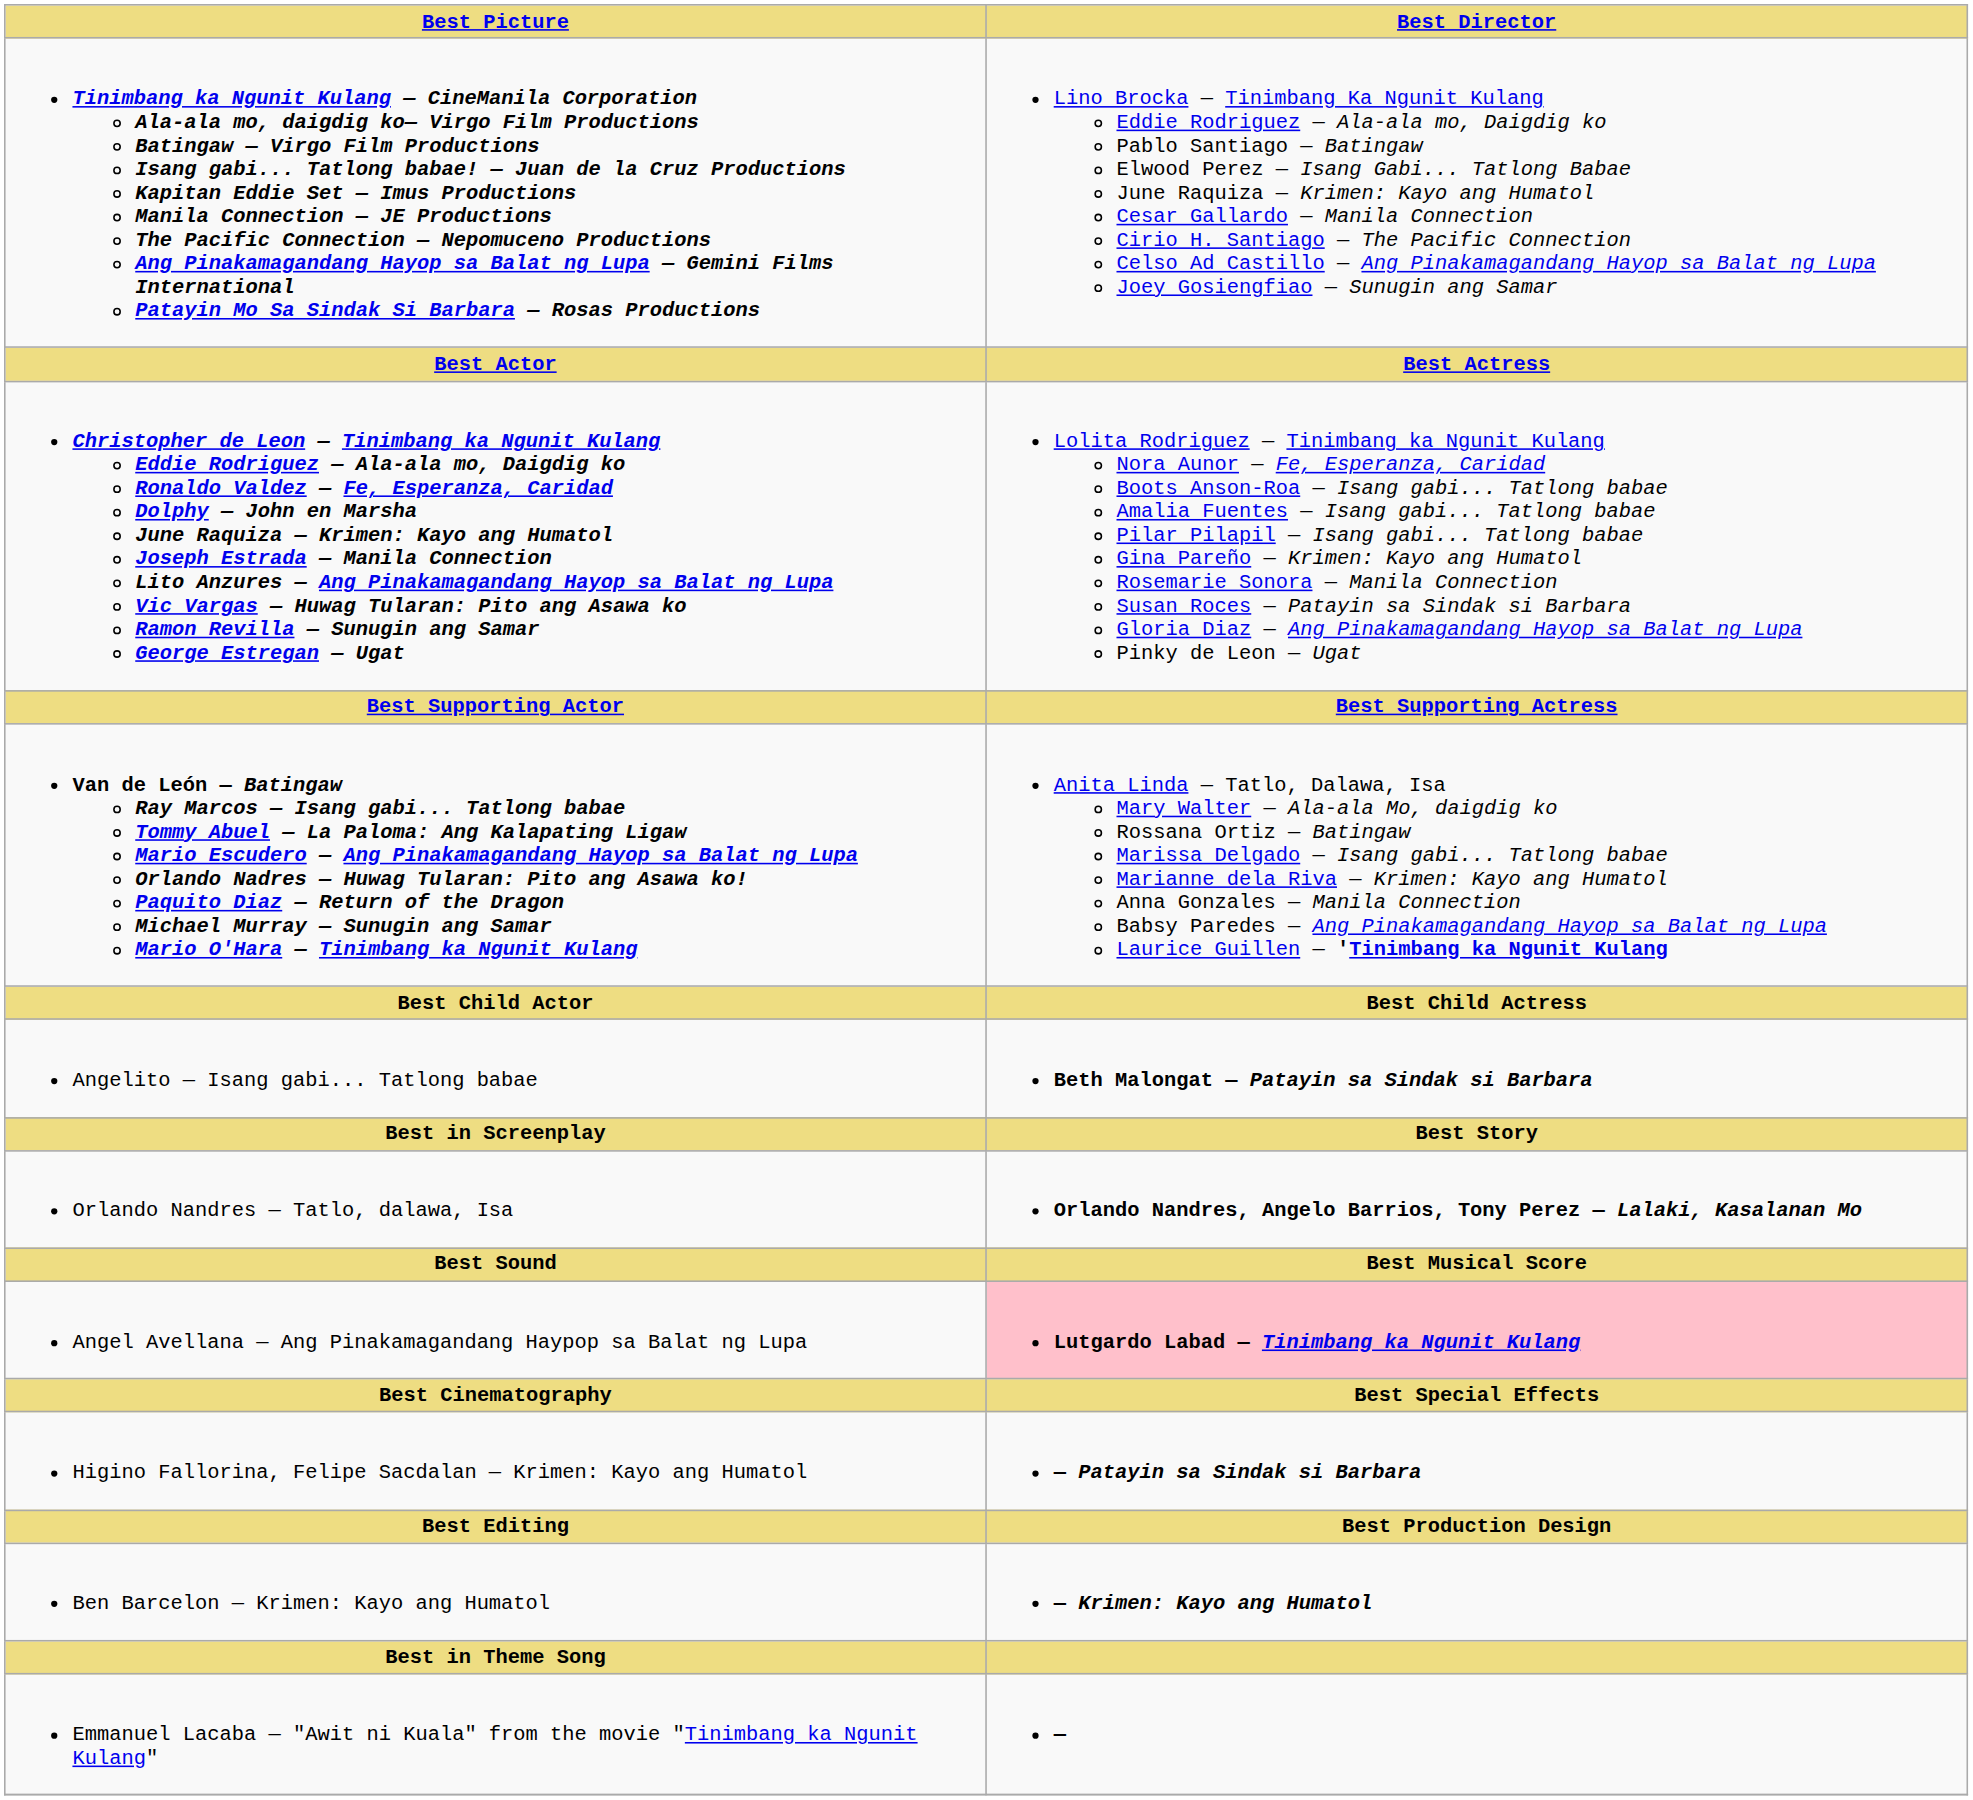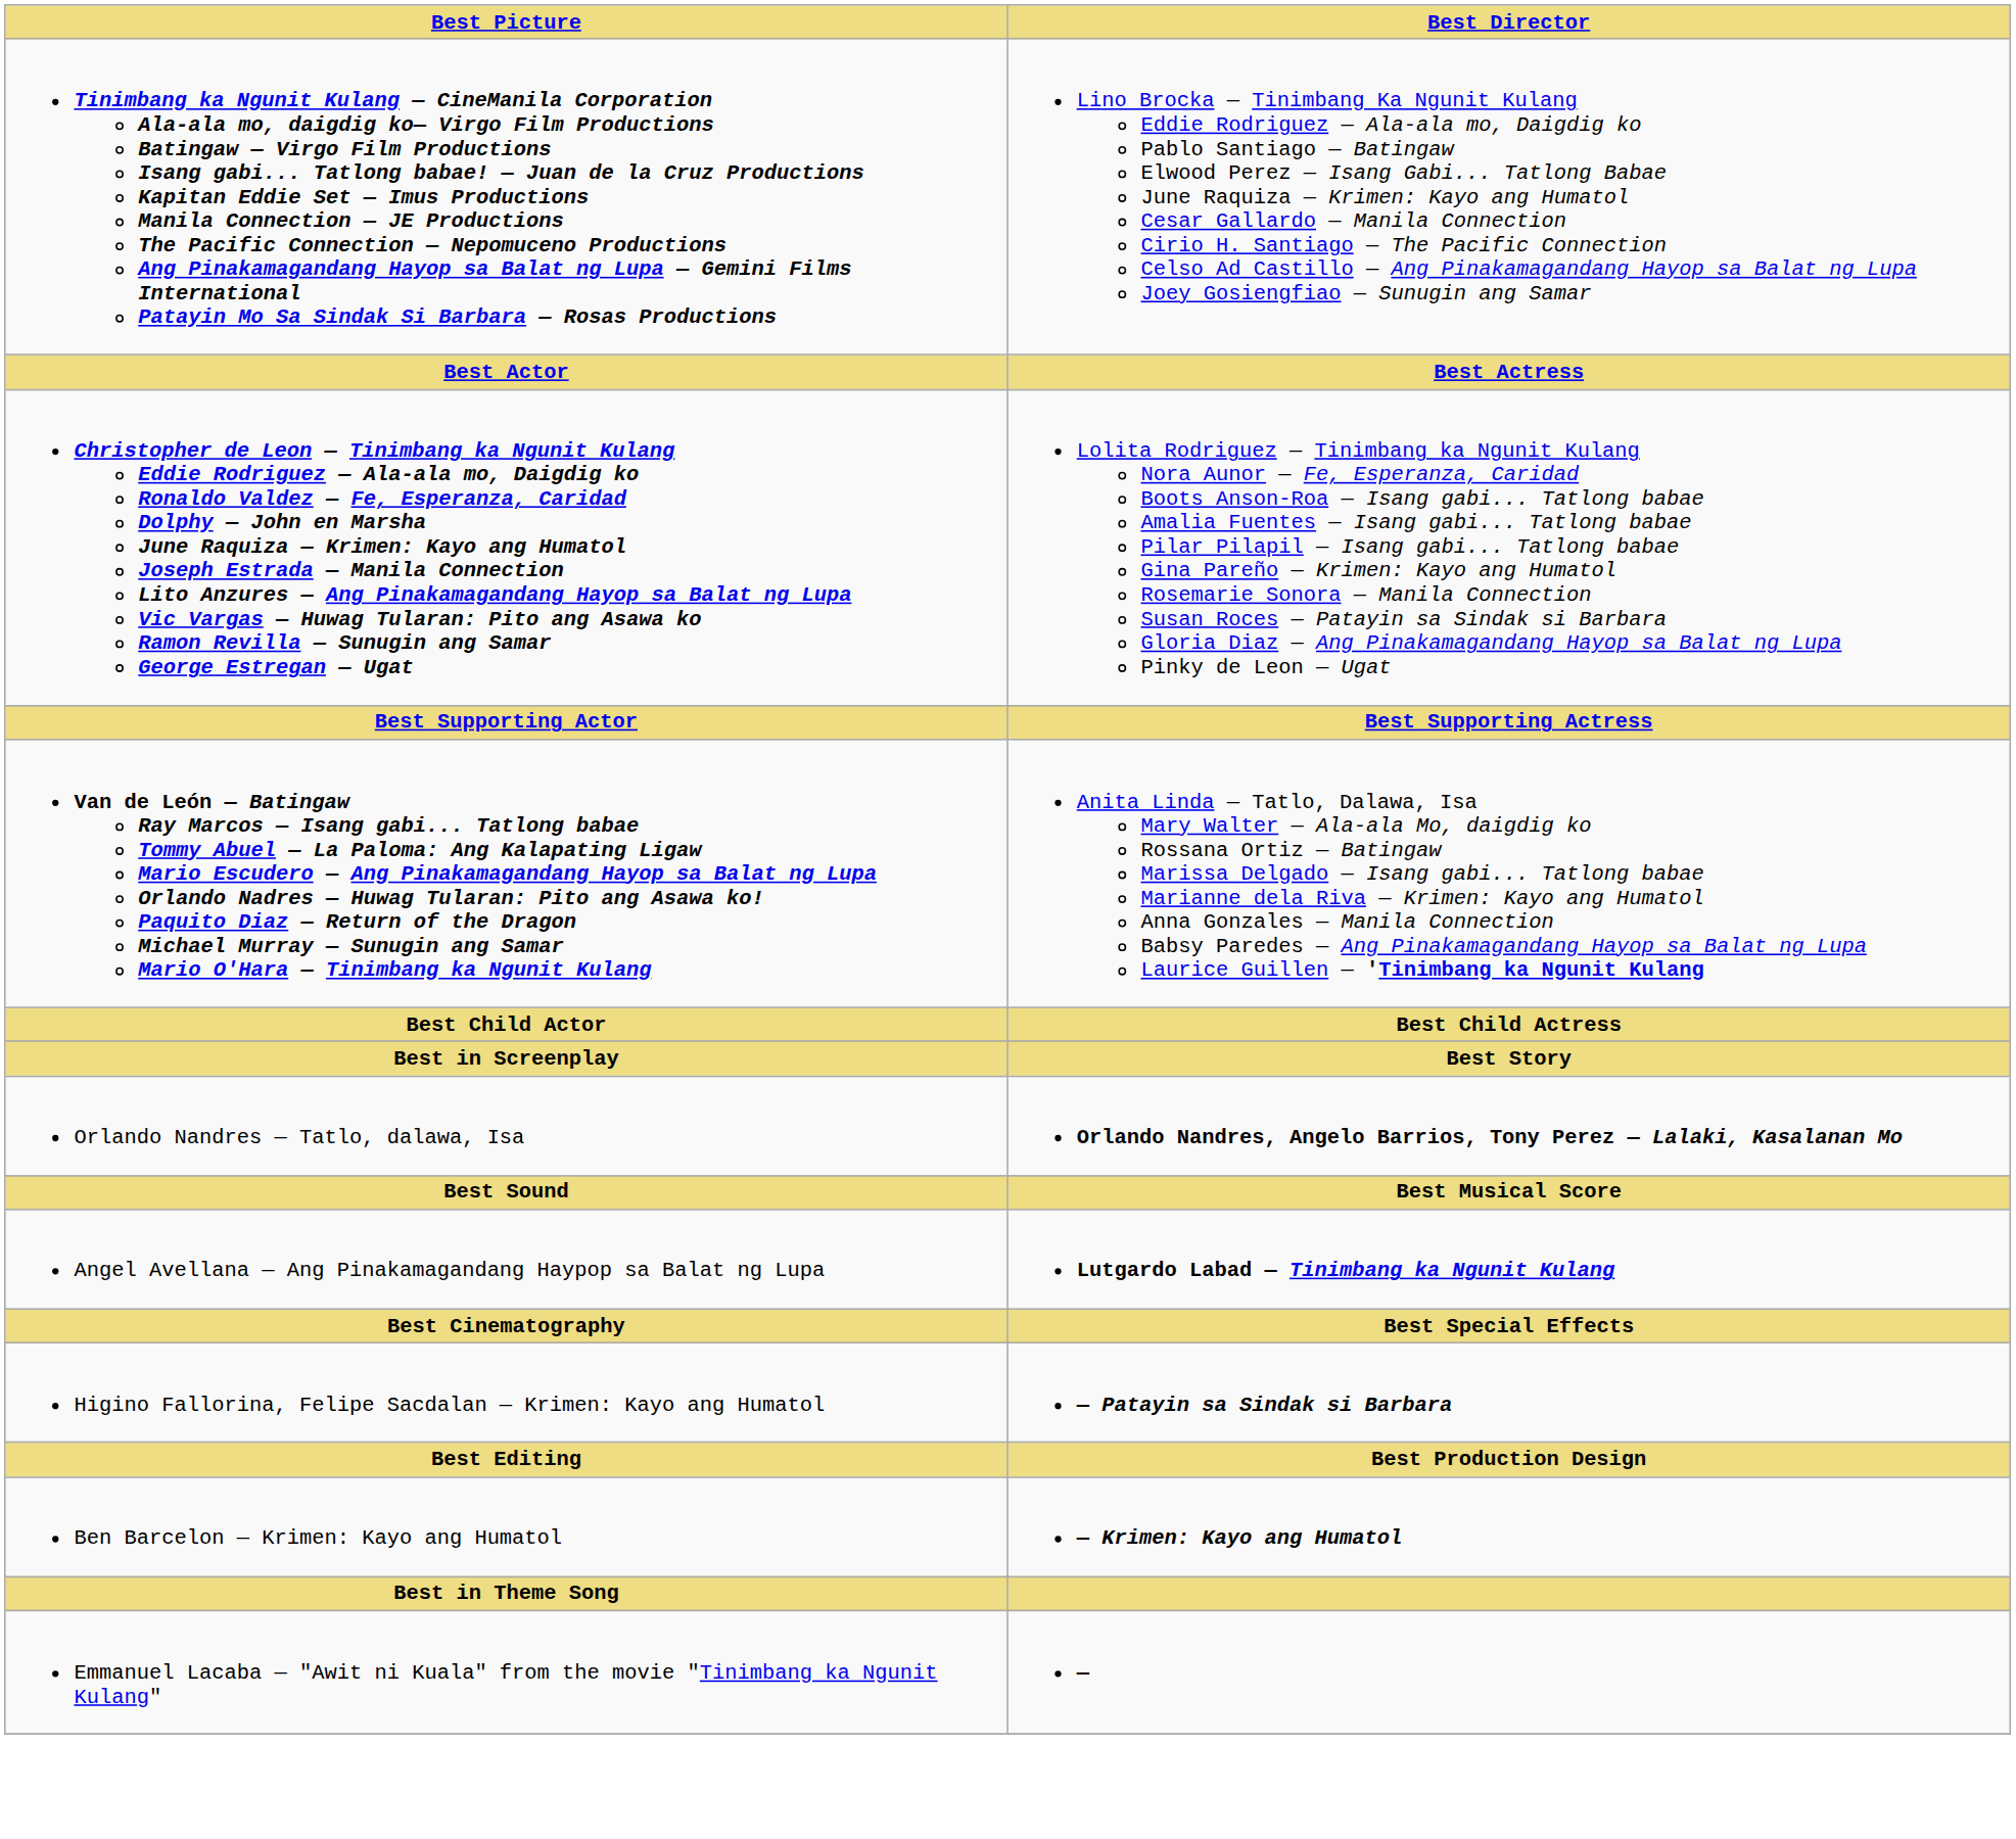 <table class=wikitable>
 <tr>
 <th style="background:#EEDD82; width:50%"><a href='#'>Best Picture</a></th>
 <th style="background:#EEDD82; width:50%"><a href='#'>Best Director</a></th>
 </tr>
 <tr>
 <td valign="top"><br><ul><li><strong><em><a href='#'>Tinimbang ka Ngunit Kulang</a><em> — CineManila Corporation<strong><ul><li>Ala-ala mo, daigdig ko— </em>Virgo Film Productions<em></li><li>Batingaw — </em>Virgo Film Productions<em></li><li>Isang gabi... Tatlong babae! — </em>Juan de la Cruz Productions<em></li><li>Kapitan Eddie Set — </em>Imus Productions<em></li><li>Manila Connection — </em>JE Productions<em></li><li>The Pacific Connection — </em>Nepomuceno Productions<em></li><li><a href='#'>Ang Pinakamagandang Hayop sa Balat ng Lupa</a> — </em>Gemini Films International<em></li><li><a href='#'>Patayin Mo Sa Sindak Si Barbara</a> — </em>Rosas Productions<em></li></ul></li></ul></td>
 <td valign="top"><br><ul><li></strong><a href='#'>Lino Brocka</a> — </em><a href='#'>Tinimbang Ka Ngunit Kulang</a></em></strong><ul><li><a href='#'>Eddie Rodriguez</a> — <em>Ala-ala mo, Daigdig ko</em></li><li>Pablo Santiago — <em>Batingaw</em></li><li>Elwood Perez — <em>Isang Gabi... Tatlong Babae</em></li><li>June Raquiza — <em>Krimen: Kayo ang Humatol</em></li><li><a href='#'>Cesar Gallardo</a> — <em>Manila Connection</em></li><li><a href='#'>Cirio H. Santiago</a> — <em>The Pacific Connection</em></li><li><a href='#'>Celso Ad Castillo</a> — <em><a href='#'>Ang Pinakamagandang Hayop sa Balat ng Lupa</a></em></li><li><a href='#'>Joey Gosiengfiao</a> — <em>Sunugin ang Samar</em></li></ul></li></ul></td>
 </tr>
 <tr>
 <th style="background:#EEDD82; width:50%"><a href='#'>Best Actor</a></th>
 <th style="background:#EEDD82; width:50%"><a href='#'>Best Actress</a></th>
 </tr>
 <tr>
 <td valign="top"><br><ul><li><strong><em><a href='#'>Christopher de Leon</a> — <em><a href='#'>Tinimbang ka Ngunit Kulang</a><strong><ul><li><a href='#'>Eddie Rodriguez</a> — </em>Ala-ala mo, Daigdig ko<em></li><li><a href='#'>Ronaldo Valdez</a> — </em><a href='#'>Fe, Esperanza, Caridad</a><em></li><li><a href='#'>Dolphy</a> — </em>John en Marsha<em></li><li>June Raquiza — </em>Krimen: Kayo ang Humatol<em></li><li><a href='#'>Joseph Estrada</a> — </em>Manila Connection<em></li><li>Lito Anzures — </em><a href='#'>Ang Pinakamagandang Hayop sa Balat ng Lupa</a><em></li><li><a href='#'>Vic Vargas</a> — </em>Huwag Tularan: Pito ang Asawa ko<em></li><li><a href='#'>Ramon Revilla</a> — </em>Sunugin ang Samar<em></li><li><a href='#'>George Estregan</a> — </em>Ugat<em></li></ul></li></ul></td>
 <td valign="top"><br><ul><li></strong><a href='#'>Lolita Rodriguez</a> — </em><a href='#'>Tinimbang ka Ngunit Kulang</a></em></strong><ul><li><a href='#'>Nora Aunor</a> — <em><a href='#'>Fe, Esperanza, Caridad</a></em></li><li><a href='#'>Boots Anson-Roa</a> — <em>Isang gabi... Tatlong babae</em></li><li><a href='#'>Amalia Fuentes</a> — <em>Isang gabi... Tatlong babae</em></li><li><a href='#'>Pilar Pilapil</a> — <em>Isang gabi... Tatlong babae</em></li><li><a href='#'>Gina Pareño</a> — <em>Krimen: Kayo ang Humatol</em></li><li><a href='#'>Rosemarie Sonora</a> — <em>Manila Connection</em></li><li><a href='#'>Susan Roces</a> — <em>Patayin sa Sindak si Barbara</em></li><li><a href='#'>Gloria Diaz</a> — <em><a href='#'>Ang Pinakamagandang Hayop sa Balat ng Lupa</a></em></li><li>Pinky de Leon — <em>Ugat</em></li></ul></li></ul></td>
 </tr>
 <tr>
 <th style="background:#EEDD82; width:50%"><a href='#'>Best Supporting Actor</a></th>
 <th style="background:#EEDD82; width:50%"><a href='#'>Best Supporting Actress</a></th>
 </tr>
 <tr>
 <td valign="top"><br><ul><li><strong>Van de León — <em>Batingaw<strong><em><ul><li>Ray Marcos — </em>Isang gabi... Tatlong babae<em></li><li><a href='#'>Tommy Abuel</a> — </em>La Paloma: Ang Kalapating Ligaw<em></li><li><a href='#'>Mario Escudero</a> — </em><a href='#'>Ang Pinakamagandang Hayop sa Balat ng Lupa</a><em></li><li>Orlando Nadres — </em>Huwag Tularan: Pito ang Asawa ko!<em></li><li><a href='#'>Paquito Diaz</a> — </em>Return of the Dragon<em></li><li>Michael Murray — </em>Sunugin ang Samar<em></li><li><a href='#'>Mario O'Hara</a> — </em><a href='#'>Tinimbang ka Ngunit Kulang</a><em></li></ul></li></ul></td>
 <td valign="top"><br><ul><li></strong><a href='#'>Anita Linda</a> — </em>Tatlo, Dalawa, Isa</em></strong><ul><li><a href='#'>Mary Walter</a> — <em>Ala-ala Mo, daigdig ko</em></li><li>Rossana Ortiz — <em>Batingaw</em></li><li><a href='#'>Marissa Delgado</a> — <em>Isang gabi... Tatlong babae</em></li><li><a href='#'>Marianne dela Riva</a> — <em>Krimen: Kayo ang Humatol</em></li><li>Anna Gonzales — <em>Manila Connection</em></li><li>Babsy Paredes — <em><a href='#'>Ang Pinakamagandang Hayop sa Balat ng Lupa</a></em></li><li><a href='#'>Laurice Guillen</a> — <strong>'<a href='#'>Tinimbang ka Ngunit Kulang</a><em></li></ul></li></ul></td>
 </tr>
 <tr>
 <th style="background:#EEDD82; width:50%">Best Child Actor</th>
 <th style="background:#EEDD82; width:50%">Best Child Actress</th>
 </tr>
 <tr>
-<td valign="top"><br><ul><li></strong>Angelito — </em>Isang gabi... Tatlong babae<strong><em></li></ul></td>
-<td valign="top"><br><ul><li><strong>Beth Malongat — <em>Patayin sa Sindak si Barbara</em></strong></li></ul></td>
-</tr>
-<tr>
 <th style="background:#EEDD82; width:50%">Best in Screenplay</th>
 <th style="background:#EEDD82; width:50%">Best Story</th>
 </tr>
 <tr>
 <td valign="top"><br><ul><li></strong>Orlando Nandres — </em>Tatlo, dalawa, Isa<strong><em></li></ul></td>
 <td valign="top"><br><ul><li><strong>Orlando Nandres, Angelo Barrios, Tony Perez — <em>Lalaki, Kasalanan Mo</em></strong></li></ul></td>
 </tr>
 <tr>
 <th style="background:#EEDD82; width:50%">Best Sound</th>
 <th style="background:#EEDD82; width:50%">Best Musical Score</th>
 </tr>
 <tr>
 <td valign="top"><br><ul><li></strong> Angel Avellana — </em>Ang Pinakamagandang Haypop sa Balat ng Lupa<strong><em></li></ul></td>
-<td valign="top" style="background: pink;"><br><ul><li><strong> Lutgardo Labad — <em><a href='#'>Tinimbang ka Ngunit Kulang</a></em></strong></li></ul></td>
+<td valign="top"><br><ul><li><strong> Lutgardo Labad — <em><a href='#'>Tinimbang ka Ngunit Kulang</a></em></strong></li></ul></td>
 </tr>
 <tr>
 <th style="background:#EEDD82; width:50%">Best Cinematography</th>
 <th style="background:#EEDD82; width:50%">Best Special Effects</th>
 </tr>
 <tr>
 <td valign="top"><br><ul><li></strong> Higino Fallorina, Felipe Sacdalan — </em>Krimen: Kayo ang Humatol<strong><em></li></ul></td>
 <td valign="top"><br><ul><li><strong>  — <em>Patayin sa Sindak si Barbara</em></strong></li></ul></td>
 </tr>
 <tr>
 <th style="background:#EEDD82; width:50%">Best Editing</th>
 <th style="background:#EEDD82; width:50%">Best Production Design</th>
 </tr>
 <tr>
 <td valign="top"><br><ul><li></strong> Ben Barcelon — </em>Krimen: Kayo ang Humatol<strong><em></li></ul></td>
 <td valign="top"><br><ul><li><strong>  — <em>Krimen: Kayo ang Humatol</em></strong></li></ul></td>
 </tr>
 <tr>
 <th style="background:#EEDD82; width:50%">Best in Theme Song</th>
 <th style="background:#EEDD82; width:50%"></th>
 </tr>
 <tr>
 <td valign="top"><br><ul><li></strong> Emmanuel Lacaba — </em>"Awit ni Kuala" from the movie "<a href='#'>Tinimbang ka Ngunit Kulang</a>"<strong><em></li></ul></td>
 <td valign="top"><br><ul><li><strong>  — <em> </em></strong></li></ul></td>
 </tr>
 <tr>
 </tr>
 </table>
